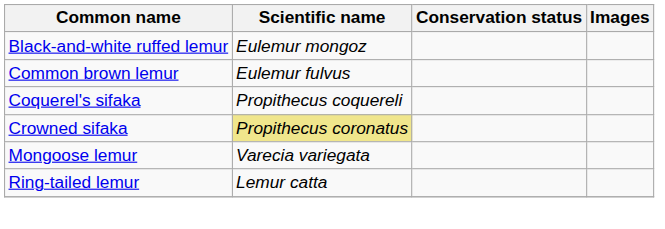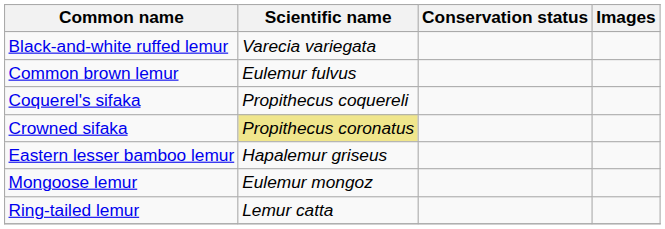 <table class="wikitable sortable">
 <tr>
 <th>Common name</th>
 <th>Scientific name</th>
 <th>Conservation status</th>
 <th class="unsortable">Images</th>
 </tr>
 <tr>
 <td><a href='#'>Black-and-white ruffed lemur</a></td>
-<td><em>Eulemur mongoz</em></td>
+<td><em>Varecia variegata</em></td>
 <td align="center"></td>
 <td></td>
 </tr>
 <tr>
 <td><a href='#'>Common brown lemur</a></td>
 <td><em>Eulemur fulvus</em></td>
 <td align="center"></td>
 <td></td>
 </tr>
 <tr>
 <td><a href='#'>Coquerel's sifaka</a></td>
 <td><em>Propithecus coquereli</em></td>
 <td align="center"></td>
 <td></td>
 </tr>
 <tr>
 <td><a href='#'>Crowned sifaka</a></td>
 <td style="background: khaki;"><em>Propithecus coronatus</em></td>
 <td align="center"></td>
 <td></td>
 </tr>
 <tr>
+<td><a href='#'>Eastern lesser bamboo lemur</a></td>
+<td><em>Hapalemur griseus</em></td>
+<td align="center"></td>
+<td></td>
+</tr>
+<tr>
 <td><a href='#'>Mongoose lemur</a></td>
-<td><em>Varecia variegata</em></td>
+<td><em>Eulemur mongoz</em></td>
 <td align="center"></td>
 <td></td>
 </tr>
 <tr>
 <td><a href='#'>Ring-tailed lemur</a></td>
 <td><em>Lemur catta</em></td>
 <td align="center"></td>
 <td></td>
 </tr>
 <tr>
 </tr>
 </table>
